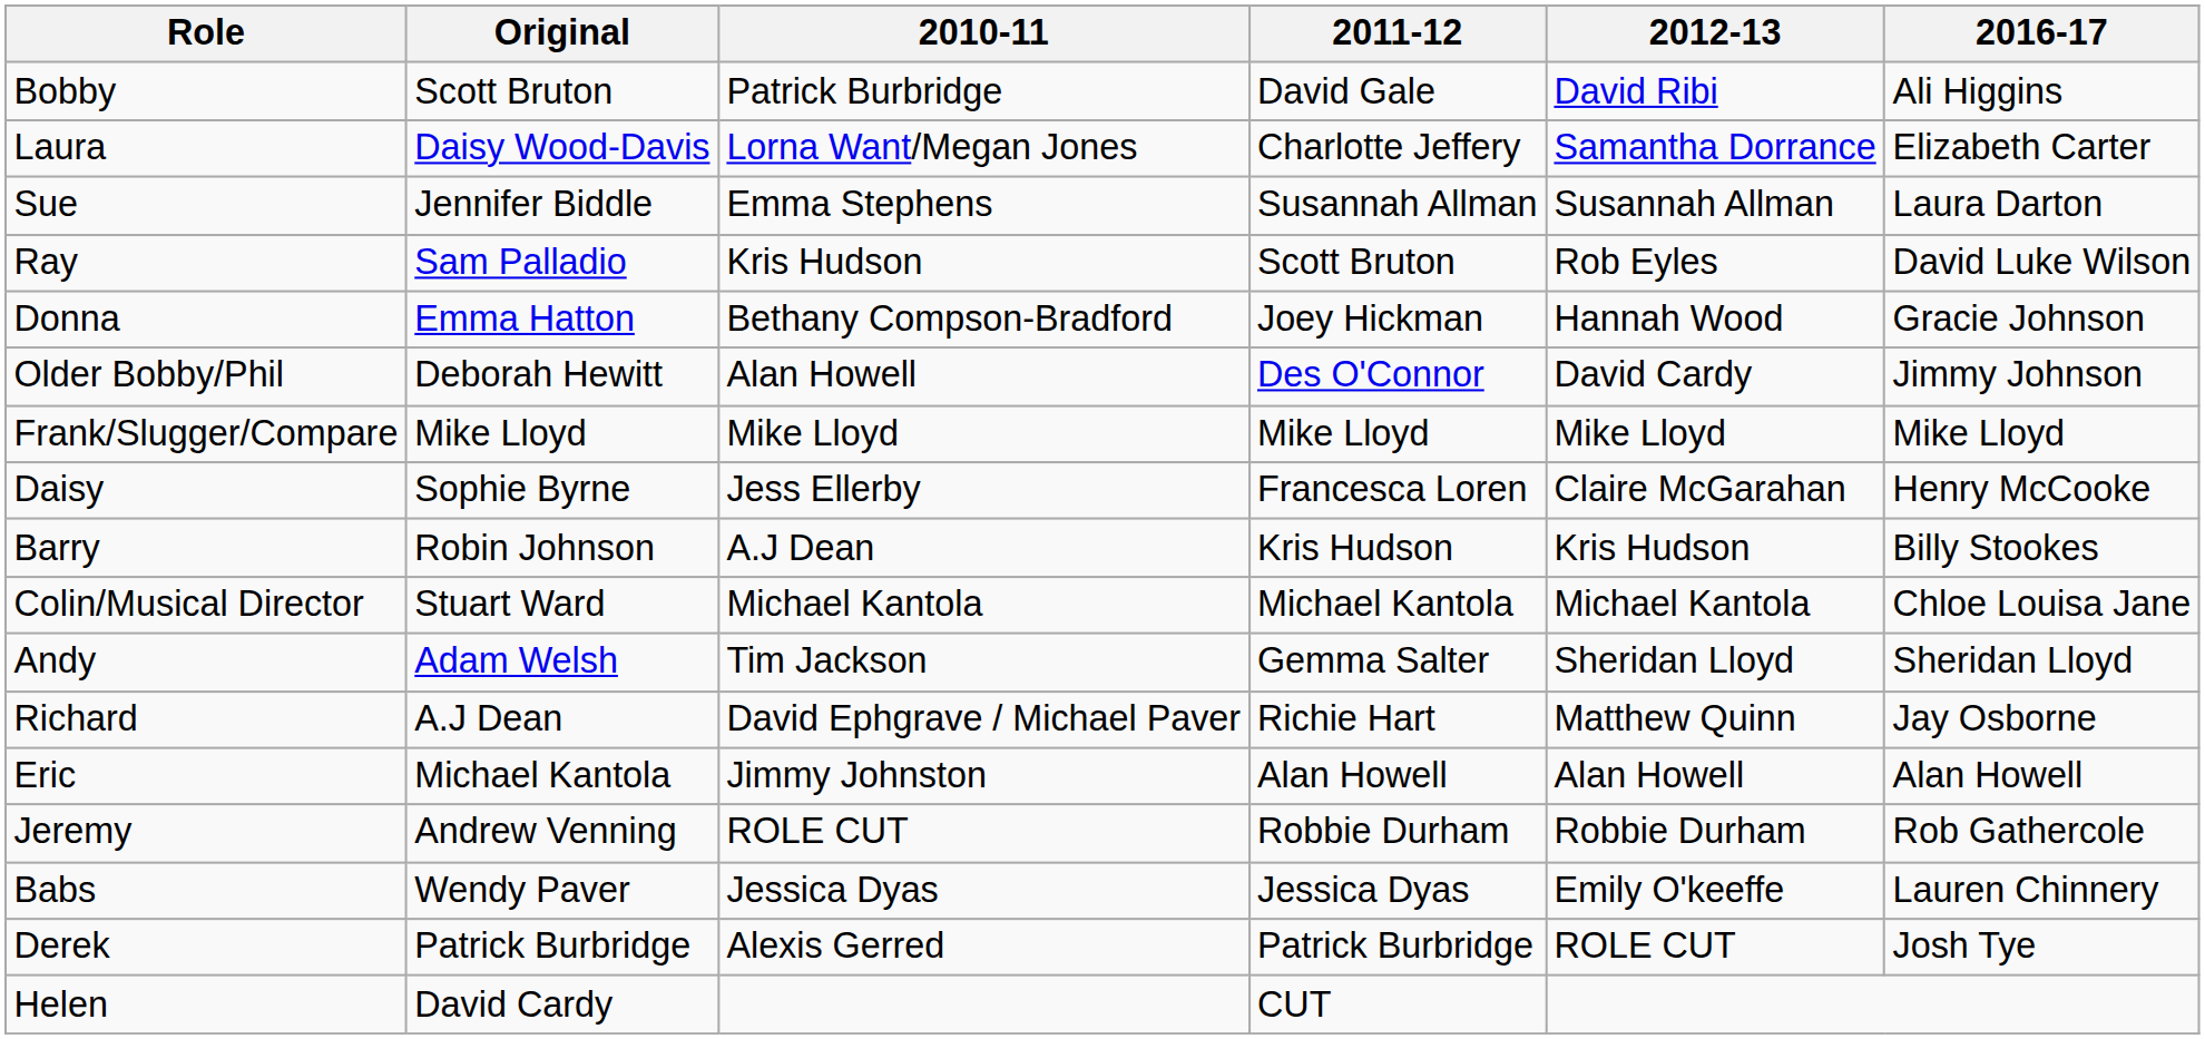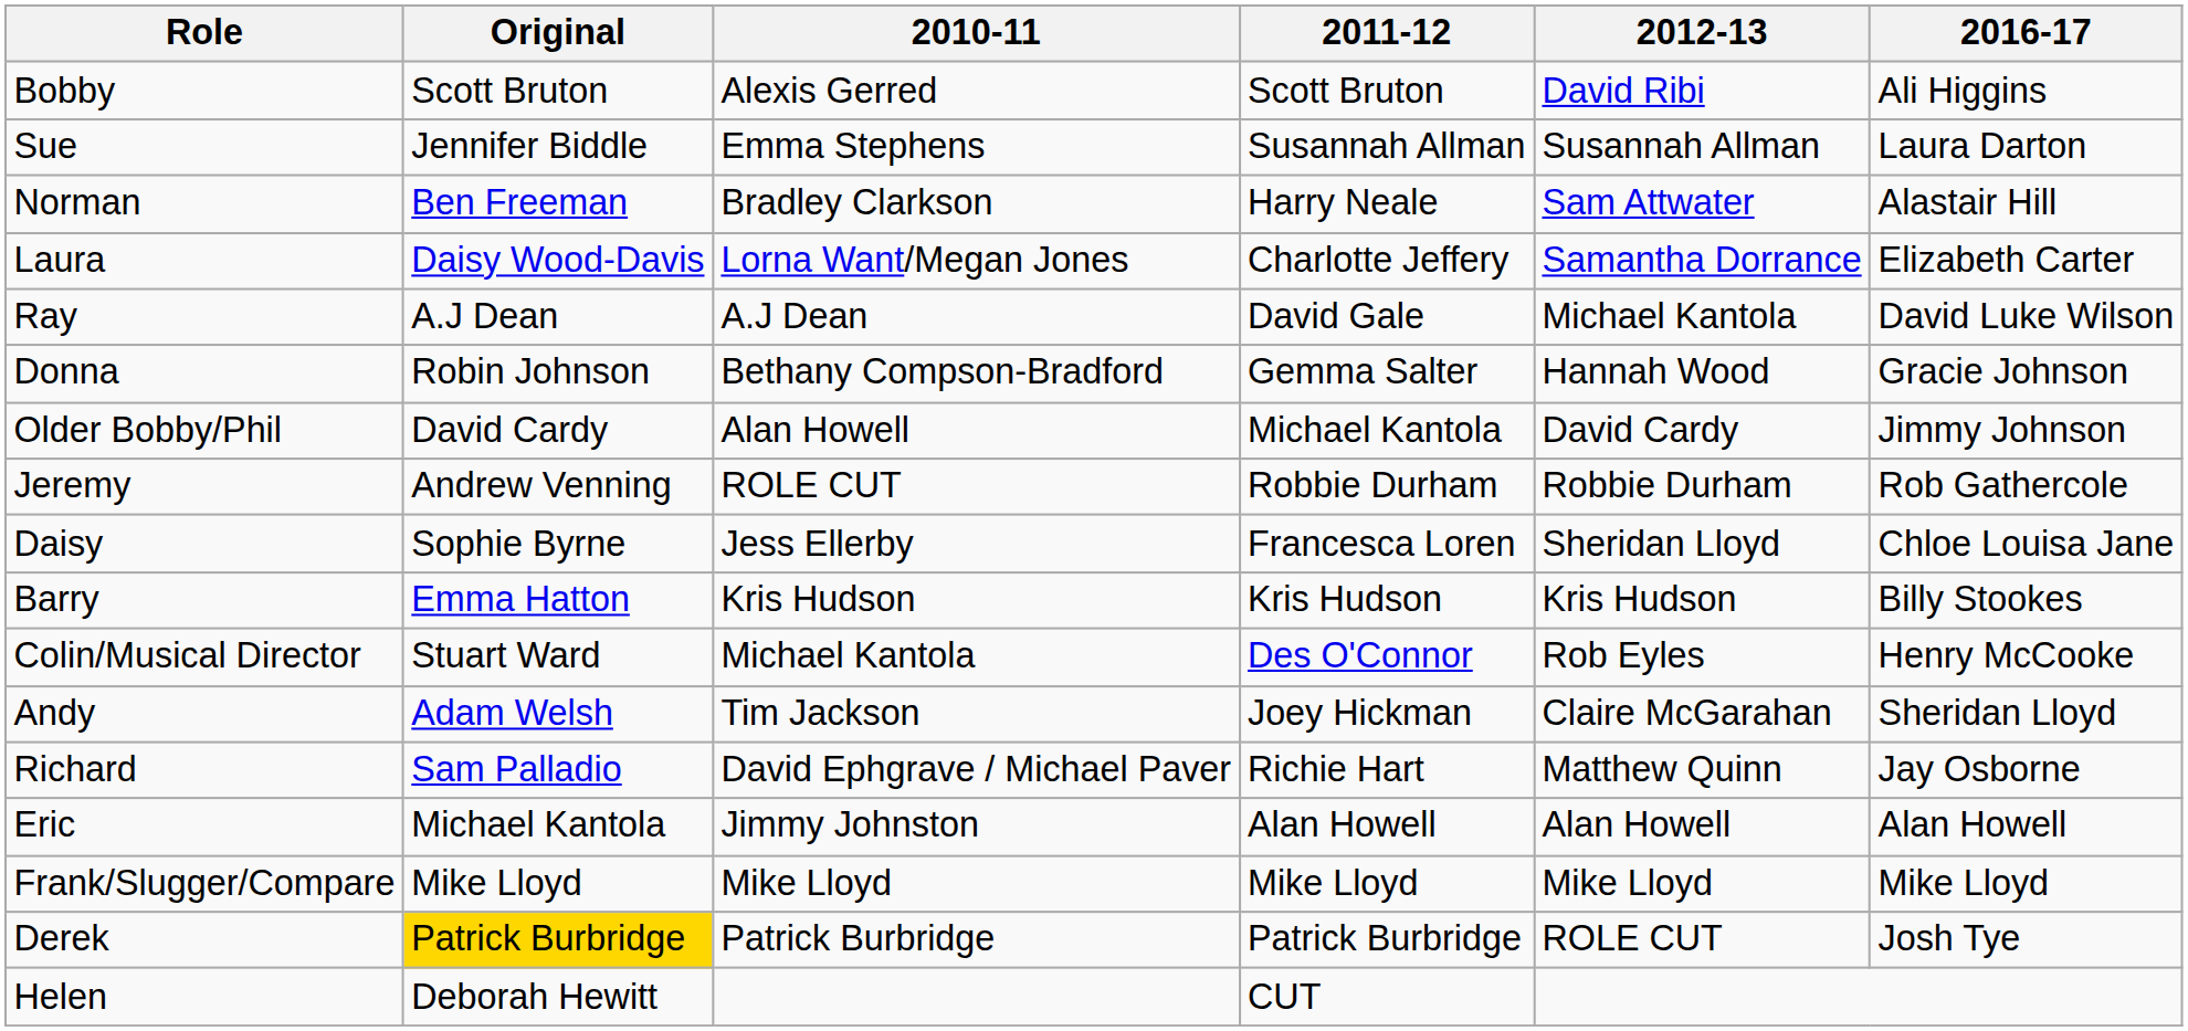 <table class="wikitable">
 <tr>
 <th>Role</th>
 <th>Original</th>
 <th>2010-11</th>
 <th>2011-12</th>
 <th>2012-13</th>
 <th>2016-17</th>
 </tr>
 <tr>
 <td>Bobby</td>
 <td>Scott Bruton</td>
-<td>Patrick Burbridge</td>
-<td>David Gale</td>
+<td>Alexis Gerred</td>
+<td>Scott Bruton</td>
 <td><a href='#'>David Ribi</a></td>
 <td>Ali Higgins</td>
+</tr>
+<tr>
+<td>Sue</td>
+<td>Jennifer Biddle</td>
+<td>Emma Stephens</td>
+<td>Susannah Allman</td>
+<td>Susannah Allman</td>
+<td>Laura Darton</td>
+</tr>
+<tr>
+<td>Norman</td>
+<td><a href='#'>Ben Freeman</a></td>
+<td>Bradley Clarkson</td>
+<td>Harry Neale</td>
+<td><a href='#'>Sam Attwater</a></td>
+<td>Alastair Hill</td>
 </tr>
 <tr>
 <td>Laura</td>
 <td><a href='#'>Daisy Wood-Davis</a></td>
 <td><a href='#'>Lorna Want</a>/Megan Jones</td>
 <td>Charlotte Jeffery</td>
 <td><a href='#'>Samantha Dorrance</a></td>
 <td>Elizabeth Carter</td>
 </tr>
 <tr>
-<td>Sue</td>
-<td>Jennifer Biddle</td>
-<td>Emma Stephens</td>
-<td>Susannah Allman</td>
-<td>Susannah Allman</td>
-<td>Laura Darton</td>
-</tr>
-<tr>
 <td>Ray</td>
-<td><a href='#'>Sam Palladio</a></td>
-<td>Kris Hudson</td>
-<td>Scott Bruton</td>
-<td>Rob Eyles</td>
+<td>A.J Dean</td>
+<td>A.J Dean</td>
+<td>David Gale</td>
+<td>Michael Kantola</td>
 <td>David Luke Wilson</td>
 </tr>
 <tr>
 <td>Donna</td>
-<td><a href='#'>Emma Hatton</a></td>
+<td>Robin Johnson</td>
 <td>Bethany Compson-Bradford</td>
-<td>Joey Hickman</td>
+<td>Gemma Salter</td>
 <td>Hannah Wood</td>
 <td>Gracie Johnson</td>
 </tr>
 <tr>
 <td>Older Bobby/Phil</td>
-<td>Deborah Hewitt</td>
+<td>David Cardy</td>
 <td>Alan Howell</td>
-<td><a href='#'>Des O'Connor</a></td>
+<td>Michael Kantola</td>
 <td>David Cardy</td>
 <td>Jimmy Johnson</td>
 </tr>
 <tr>
-<td>Frank/Slugger/Compare</td>
-<td>Mike Lloyd</td>
-<td>Mike Lloyd</td>
-<td>Mike Lloyd</td>
-<td>Mike Lloyd</td>
-<td>Mike Lloyd</td>
+<td>Jeremy</td>
+<td>Andrew Venning</td>
+<td>ROLE CUT</td>
+<td>Robbie Durham</td>
+<td>Robbie Durham</td>
+<td>Rob Gathercole</td>
 </tr>
 <tr>
 <td>Daisy</td>
 <td>Sophie Byrne</td>
 <td>Jess Ellerby</td>
 <td>Francesca Loren</td>
-<td>Claire McGarahan</td>
-<td>Henry McCooke</td>
+<td>Sheridan Lloyd</td>
+<td>Chloe Louisa Jane</td>
 </tr>
 <tr>
 <td>Barry</td>
-<td>Robin Johnson</td>
-<td>A.J Dean</td>
+<td><a href='#'>Emma Hatton</a></td>
+<td>Kris Hudson</td>
 <td>Kris Hudson</td>
 <td>Kris Hudson</td>
 <td>Billy Stookes</td>
 </tr>
 <tr>
 <td>Colin/Musical Director</td>
 <td>Stuart Ward</td>
 <td>Michael Kantola</td>
-<td>Michael Kantola</td>
-<td>Michael Kantola</td>
-<td>Chloe Louisa Jane</td>
+<td><a href='#'>Des O'Connor</a></td>
+<td>Rob Eyles</td>
+<td>Henry McCooke</td>
 </tr>
 <tr>
 <td>Andy</td>
 <td><a href='#'>Adam Welsh</a></td>
 <td>Tim Jackson</td>
-<td>Gemma Salter</td>
-<td>Sheridan Lloyd</td>
+<td>Joey Hickman</td>
+<td>Claire McGarahan</td>
 <td>Sheridan Lloyd</td>
 </tr>
 <tr>
 <td>Richard</td>
-<td>A.J Dean</td>
+<td><a href='#'>Sam Palladio</a></td>
 <td>David Ephgrave / Michael Paver</td>
 <td>Richie Hart</td>
 <td>Matthew Quinn</td>
 <td>Jay Osborne</td>
 </tr>
 <tr>
 <td>Eric</td>
 <td>Michael Kantola</td>
 <td>Jimmy Johnston</td>
 <td>Alan Howell</td>
 <td>Alan Howell</td>
 <td>Alan Howell</td>
 </tr>
 <tr>
-<td>Jeremy</td>
-<td>Andrew Venning</td>
-<td>ROLE CUT</td>
-<td>Robbie Durham</td>
-<td>Robbie Durham</td>
-<td>Rob Gathercole</td>
-</tr>
-<tr>
-<td>Babs</td>
-<td>Wendy Paver</td>
-<td>Jessica Dyas</td>
-<td>Jessica Dyas</td>
-<td>Emily O'keeffe</td>
-<td>Lauren Chinnery</td>
+<td>Frank/Slugger/Compare</td>
+<td>Mike Lloyd</td>
+<td>Mike Lloyd</td>
+<td>Mike Lloyd</td>
+<td>Mike Lloyd</td>
+<td>Mike Lloyd</td>
 </tr>
 <tr>
 <td>Derek</td>
+<td style="background: gold;">Patrick Burbridge</td>
 <td>Patrick Burbridge</td>
-<td>Alexis Gerred</td>
 <td>Patrick Burbridge</td>
 <td>ROLE CUT</td>
 <td>Josh Tye</td>
 </tr>
 <tr>
 <td>Helen</td>
-<td>David Cardy</td>
+<td>Deborah Hewitt</td>
 <td></td>
 <td>CUT</td>
 </tr>
 </table>
